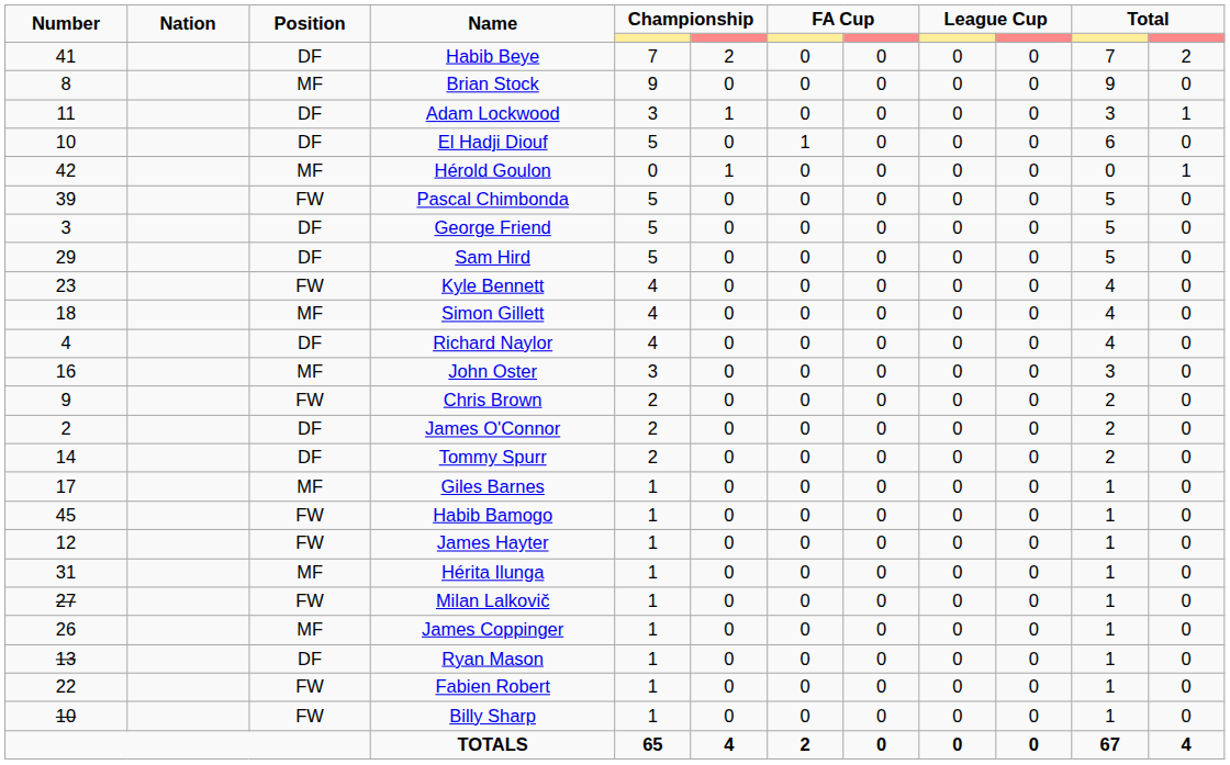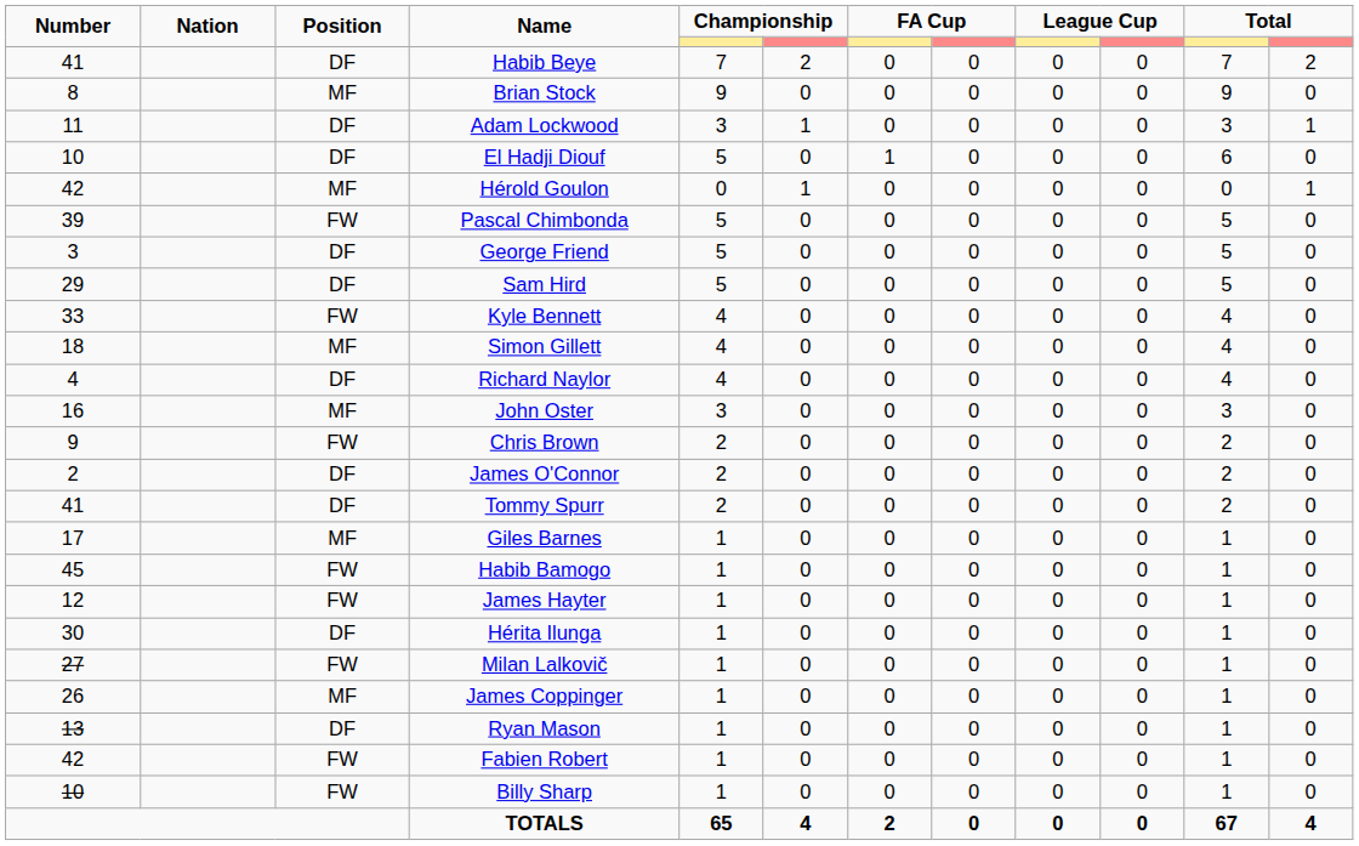 <table class="wikitable" style="text-align:center;">
 <tr style="text-align:center;">
 <td rowspan="2"  style="width:10%; "><strong>Number</strong></td>
 <td rowspan="2"  style="width:10%; "><strong>Nation</strong></td>
 <td rowspan="2"  style="width:10%; "><strong>Position</strong></td>
 <td rowspan="2"  style="width:20%; "><strong>Name</strong></td>
 <td colspan="2"><strong>Championship</strong></td>
 <td colspan="2"><strong>FA Cup</strong></td>
 <td colspan="2"><strong>League Cup</strong></td>
 <td colspan="2"><strong>Total</strong></td>
 </tr>
 <tr>
 <th style="width:60px; background:#fe9;"></th>
 <th style="width:60px; background:#ff8888;"></th>
 <th style="width:60px; background:#fe9;"></th>
 <th style="width:60px; background:#ff8888;"></th>
 <th style="width:60px; background:#fe9;"></th>
 <th style="width:60px; background:#ff8888;"></th>
 <th style="width:60px; background:#fe9;"></th>
 <th style="width:60px; background:#ff8888;"></th>
 </tr>
 <tr>
 <td>41</td>
 <td></td>
 <td>DF</td>
 <td><a href='#'>Habib Beye</a></td>
 <td>7</td>
 <td>2</td>
 <td>0</td>
 <td>0</td>
 <td>0</td>
 <td>0</td>
 <td>7</td>
 <td>2</td>
 </tr>
 <tr>
 <td>8</td>
 <td></td>
 <td>MF</td>
 <td><a href='#'>Brian Stock</a></td>
 <td>9</td>
 <td>0</td>
 <td>0</td>
 <td>0</td>
 <td>0</td>
 <td>0</td>
 <td>9</td>
 <td>0</td>
 </tr>
 <tr>
 <td>11</td>
 <td></td>
 <td>DF</td>
 <td><a href='#'>Adam Lockwood</a></td>
 <td>3</td>
 <td>1</td>
 <td>0</td>
 <td>0</td>
 <td>0</td>
 <td>0</td>
 <td>3</td>
 <td>1</td>
 </tr>
 <tr>
 <td>10</td>
 <td></td>
 <td>DF</td>
 <td><a href='#'>El Hadji Diouf</a></td>
 <td>5</td>
 <td>0</td>
 <td>1</td>
 <td>0</td>
 <td>0</td>
 <td>0</td>
 <td>6</td>
 <td>0</td>
 </tr>
 <tr>
 <td>42</td>
 <td></td>
 <td>MF</td>
 <td><a href='#'>Hérold Goulon</a></td>
 <td>0</td>
 <td>1</td>
 <td>0</td>
 <td>0</td>
 <td>0</td>
 <td>0</td>
 <td>0</td>
 <td>1</td>
 </tr>
 <tr>
 <td>39</td>
 <td></td>
 <td>FW</td>
 <td><a href='#'>Pascal Chimbonda</a></td>
 <td>5</td>
 <td>0</td>
 <td>0</td>
 <td>0</td>
 <td>0</td>
 <td>0</td>
 <td>5</td>
 <td>0</td>
 </tr>
 <tr>
 <td>3</td>
 <td></td>
 <td>DF</td>
 <td><a href='#'>George Friend</a></td>
 <td>5</td>
 <td>0</td>
 <td>0</td>
 <td>0</td>
 <td>0</td>
 <td>0</td>
 <td>5</td>
 <td>0</td>
 </tr>
 <tr>
 <td>29</td>
 <td></td>
 <td>DF</td>
 <td><a href='#'>Sam Hird</a></td>
 <td>5</td>
 <td>0</td>
 <td>0</td>
 <td>0</td>
 <td>0</td>
 <td>0</td>
 <td>5</td>
 <td>0</td>
 </tr>
 <tr>
-<td>23</td>
+<td>33</td>
 <td></td>
 <td>FW</td>
 <td><a href='#'>Kyle Bennett</a></td>
 <td>4</td>
 <td>0</td>
 <td>0</td>
 <td>0</td>
 <td>0</td>
 <td>0</td>
 <td>4</td>
 <td>0</td>
 </tr>
 <tr>
 <td>18</td>
 <td></td>
 <td>MF</td>
 <td><a href='#'>Simon Gillett</a></td>
 <td>4</td>
 <td>0</td>
 <td>0</td>
 <td>0</td>
 <td>0</td>
 <td>0</td>
 <td>4</td>
 <td>0</td>
 </tr>
 <tr>
 <td>4</td>
 <td></td>
 <td>DF</td>
 <td><a href='#'>Richard Naylor</a></td>
 <td>4</td>
 <td>0</td>
 <td>0</td>
 <td>0</td>
 <td>0</td>
 <td>0</td>
 <td>4</td>
 <td>0</td>
 </tr>
 <tr>
 <td>16</td>
 <td></td>
 <td>MF</td>
 <td><a href='#'>John Oster</a></td>
 <td>3</td>
 <td>0</td>
 <td>0</td>
 <td>0</td>
 <td>0</td>
 <td>0</td>
 <td>3</td>
 <td>0</td>
 </tr>
 <tr>
 <td>9</td>
 <td></td>
 <td>FW</td>
 <td><a href='#'>Chris Brown</a></td>
 <td>2</td>
 <td>0</td>
 <td>0</td>
 <td>0</td>
 <td>0</td>
 <td>0</td>
 <td>2</td>
 <td>0</td>
 </tr>
 <tr>
 <td>2</td>
 <td></td>
 <td>DF</td>
 <td><a href='#'>James O'Connor</a></td>
 <td>2</td>
 <td>0</td>
 <td>0</td>
 <td>0</td>
 <td>0</td>
 <td>0</td>
 <td>2</td>
 <td>0</td>
 </tr>
 <tr>
-<td>14</td>
+<td>41</td>
 <td></td>
 <td>DF</td>
 <td><a href='#'>Tommy Spurr</a></td>
 <td>2</td>
 <td>0</td>
 <td>0</td>
 <td>0</td>
 <td>0</td>
 <td>0</td>
 <td>2</td>
 <td>0</td>
 </tr>
 <tr>
 <td>17</td>
 <td></td>
 <td>MF</td>
 <td><a href='#'>Giles Barnes</a></td>
 <td>1</td>
 <td>0</td>
 <td>0</td>
 <td>0</td>
 <td>0</td>
 <td>0</td>
 <td>1</td>
 <td>0</td>
 </tr>
 <tr>
 <td>45</td>
 <td></td>
 <td>FW</td>
 <td><a href='#'>Habib Bamogo</a></td>
 <td>1</td>
 <td>0</td>
 <td>0</td>
 <td>0</td>
 <td>0</td>
 <td>0</td>
 <td>1</td>
 <td>0</td>
 </tr>
 <tr>
 <td>12</td>
 <td></td>
 <td>FW</td>
 <td><a href='#'>James Hayter</a></td>
 <td>1</td>
 <td>0</td>
 <td>0</td>
 <td>0</td>
 <td>0</td>
 <td>0</td>
 <td>1</td>
 <td>0</td>
 </tr>
 <tr>
-<td>31</td>
+<td>30</td>
 <td></td>
-<td>MF</td>
+<td>DF</td>
 <td><a href='#'>Hérita Ilunga</a></td>
 <td>1</td>
 <td>0</td>
 <td>0</td>
 <td>0</td>
 <td>0</td>
 <td>0</td>
 <td>1</td>
 <td>0</td>
 </tr>
 <tr>
 <td><s>27</s></td>
 <td></td>
 <td>FW</td>
 <td><a href='#'>Milan Lalkovič</a></td>
 <td>1</td>
 <td>0</td>
 <td>0</td>
 <td>0</td>
 <td>0</td>
 <td>0</td>
 <td>1</td>
 <td>0</td>
 </tr>
 <tr>
 <td>26</td>
 <td></td>
 <td>MF</td>
 <td><a href='#'>James Coppinger</a></td>
 <td>1</td>
 <td>0</td>
 <td>0</td>
 <td>0</td>
 <td>0</td>
 <td>0</td>
 <td>1</td>
 <td>0</td>
 </tr>
 <tr>
 <td><s>13</s></td>
 <td></td>
 <td>DF</td>
 <td><a href='#'>Ryan Mason</a></td>
 <td>1</td>
 <td>0</td>
 <td>0</td>
 <td>0</td>
 <td>0</td>
 <td>0</td>
 <td>1</td>
 <td>0</td>
 </tr>
 <tr>
-<td>22</td>
+<td>42</td>
 <td></td>
 <td>FW</td>
 <td><a href='#'>Fabien Robert</a></td>
 <td>1</td>
 <td>0</td>
 <td>0</td>
 <td>0</td>
 <td>0</td>
 <td>0</td>
 <td>1</td>
 <td>0</td>
 </tr>
 <tr>
 <td><s>10</s></td>
 <td></td>
 <td>FW</td>
 <td><a href='#'>Billy Sharp</a></td>
 <td>1</td>
 <td>0</td>
 <td>0</td>
 <td>0</td>
 <td>0</td>
 <td>0</td>
 <td>1</td>
 <td>0</td>
 </tr>
 <tr>
 <td colspan="3"></td>
 <td><strong>TOTALS</strong></td>
 <td><strong>65</strong></td>
 <td><strong>4</strong></td>
 <td><strong>2</strong></td>
 <td><strong>0</strong></td>
 <td><strong>0</strong></td>
 <td><strong>0</strong></td>
 <td><strong>67</strong></td>
 <td><strong>4</strong></td>
 </tr>
 </table>
